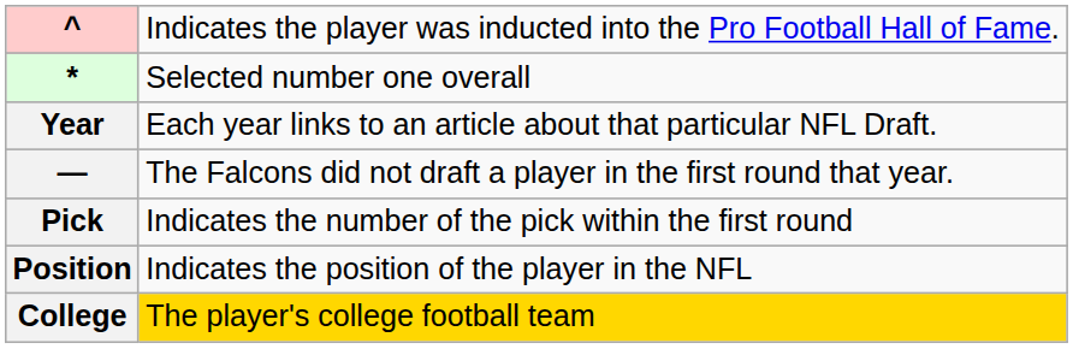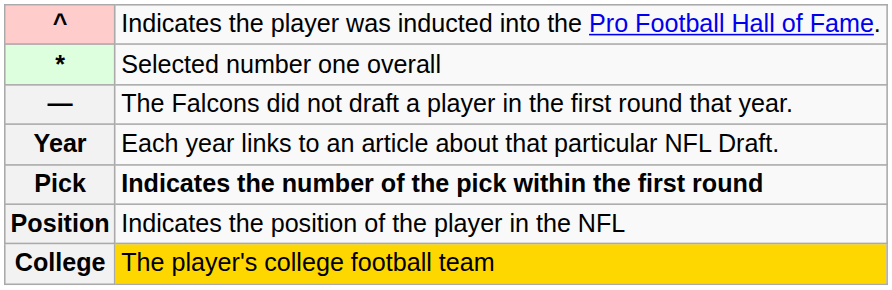 <table class="wikitable">
 <tr>
 <th scope="row" style="background:#FFCCCC">^</th>
 <td>Indicates the player was inducted into the <a href='#'>Pro Football Hall of Fame</a>.</td>
 </tr>
 <tr>
 <th scope="row" style="background:#DDFFDD"> * </th>
 <td>Selected number one overall</td>
 </tr>
 <tr>
+<th scope="row">—</th>
+<td>The Falcons did not draft a player in the first round that year.</td>
+</tr>
+<tr>
 <th scope="row">Year</th>
 <td>Each year links to an article about that particular NFL Draft.</td>
 </tr>
 <tr>
-<th scope="row">—</th>
-<td>The Falcons did not draft a player in the first round that year.</td>
-</tr>
-<tr>
 <th scope="row">Pick</th>
-<td>Indicates the number of the pick within the first round</td>
+<td><strong>Indicates the number of the pick within the first round</strong></td>
 </tr>
 <tr>
 <th scope="row">Position</th>
 <td>Indicates the position of the player in the NFL</td>
 </tr>
 <tr>
 <th scope="row">College</th>
 <td style="background: gold;">The player's college football team</td>
 </tr>
 </table>
